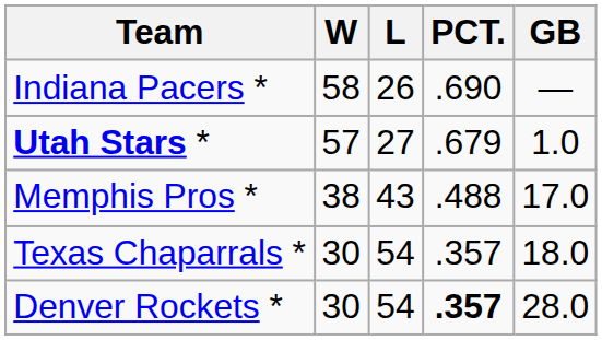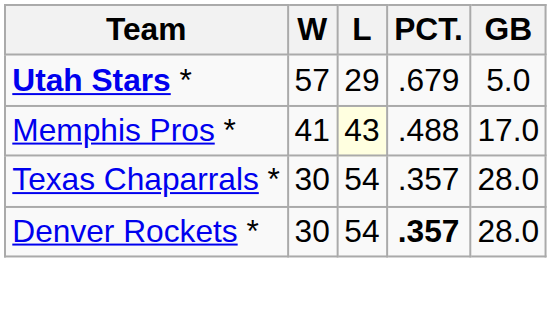 <table class="wikitable" style="text-align:center;">
 <tr>
 <th>Team</th>
 <th>W</th>
 <th>L</th>
 <th>PCT.</th>
 <th>GB</th>
 </tr>
 <tr>
-<td align="left"><a href='#'>Indiana Pacers</a> *</td>
-<td>58</td>
-<td>26</td>
-<td>.690</td>
-<td>—</td>
-</tr>
-<tr>
 <td align="left"><strong><a href='#'>Utah Stars</a></strong> *</td>
 <td>57</td>
-<td>27</td>
+<td>29</td>
 <td>.679</td>
-<td>1.0</td>
+<td>5.0</td>
 </tr>
 <tr>
 <td align="left"><a href='#'>Memphis Pros</a> *</td>
-<td>38</td>
-<td>43</td>
+<td>41</td>
+<td style="background: lightyellow;">43</td>
 <td>.488</td>
 <td>17.0</td>
 </tr>
 <tr>
 <td align="left"><a href='#'>Texas Chaparrals</a> *</td>
 <td>30</td>
 <td>54</td>
 <td>.357</td>
-<td>18.0</td>
+<td>28.0</td>
 </tr>
 <tr>
 <td align="left"><a href='#'>Denver Rockets</a> *</td>
 <td>30</td>
 <td>54</td>
 <td><strong>.357</strong></td>
 <td>28.0</td>
 </tr>
 </table>
